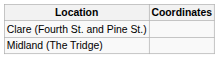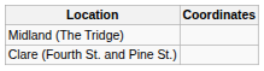 <table class="wikitable">
 <tr>
 <th>Location</th>
 <th>Coordinates</th>
 </tr>
 <tr>
+<td>Midland (The Tridge)</td>
+<td></td>
+</tr>
+<tr>
 <td>Clare (Fourth St. and Pine St.)</td>
 <td></td>
 </tr>
-<tr>
-<td>Midland (The Tridge)</td>
-<td></td>
-</tr>
 </table>
